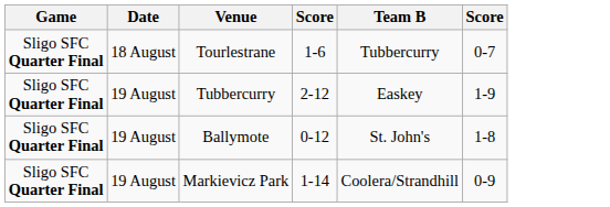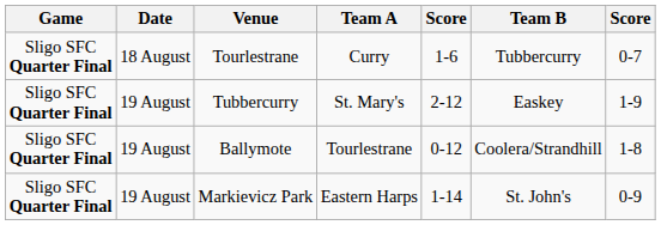 <table class="wikitable">
 <tr>
 <th>Game</th>
 <th>Date</th>
 <th>Venue</th>
+<th>Team A</th>
 <th>Score</th>
 <th>Team B</th>
 <th>Score</th>
 </tr>
 <tr align="center">
 <td>Sligo SFC<br><strong>Quarter Final</strong></td>
 <td>18 August</td>
 <td>Tourlestrane</td>
+<td>Curry</td>
 <td>1-6</td>
 <td>Tubbercurry</td>
 <td>0-7</td>
 </tr>
 <tr align="center">
 <td>Sligo SFC<br><strong>Quarter Final</strong></td>
 <td>19 August</td>
 <td>Tubbercurry</td>
+<td>St. Mary's</td>
 <td>2-12</td>
 <td>Easkey</td>
 <td>1-9</td>
 </tr>
 <tr align="center">
 <td>Sligo SFC<br><strong>Quarter Final</strong></td>
 <td>19 August</td>
 <td>Ballymote</td>
+<td>Tourlestrane</td>
 <td>0-12</td>
-<td>St. John's</td>
+<td>Coolera/Strandhill</td>
 <td>1-8</td>
 </tr>
 <tr align="center">
 <td>Sligo SFC<br><strong>Quarter Final</strong></td>
 <td>19 August</td>
 <td>Markievicz Park</td>
+<td>Eastern Harps</td>
 <td>1-14</td>
-<td>Coolera/Strandhill</td>
+<td>St. John's</td>
 <td>0-9</td>
 </tr>
 </table>
